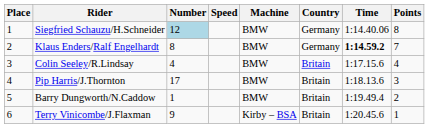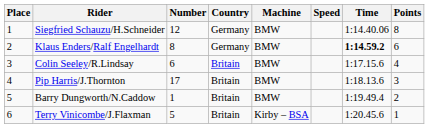 <table class="wikitable" style="font-size: 95%;">
 <tr>
 <th>Place</th>
 <th>Rider</th>
 <th>Number</th>
+<th>Country</th>
+<th>Machine</th>
 <th>Speed</th>
-<th>Machine</th>
-<th>Country</th>
 <th>Time</th>
 <th>Points</th>
 </tr>
 <tr>
 <td>1</td>
 <td> <a href='#'>Siegfried Schauzu</a>/H.Schneider</td>
-<td style="background: lightblue;">12</td>
+<td>12</td>
+<td>Germany</td>
+<td>BMW</td>
 <td></td>
-<td>BMW</td>
-<td>Germany</td>
 <td>1:14.40.06</td>
 <td>8</td>
 </tr>
 <tr>
 <td>2</td>
 <td> <a href='#'>Klaus Enders</a>/<a href='#'>Ralf Engelhardt</a></td>
 <td>8</td>
+<td>Germany</td>
+<td>BMW</td>
 <td></td>
-<td>BMW</td>
-<td>Germany</td>
 <td><strong>1:14.59.2</strong></td>
-<td>7</td>
+<td>6</td>
 </tr>
 <tr>
 <td>3</td>
 <td> <a href='#'>Colin Seeley</a>/R.Lindsay</td>
-<td>4</td>
+<td>6</td>
+<td><a href='#'>Britain</a></td>
+<td>BMW</td>
 <td></td>
-<td>BMW</td>
-<td><a href='#'>Britain</a></td>
 <td>1:17.15.6</td>
 <td>4</td>
 </tr>
 <tr>
 <td>4</td>
 <td> <a href='#'>Pip Harris</a>/J.Thornton</td>
 <td>17</td>
+<td>Britain</td>
+<td>BMW</td>
 <td></td>
-<td>BMW</td>
-<td>Britain</td>
 <td>1:18.13.6</td>
 <td>3</td>
 </tr>
 <tr>
 <td>5</td>
 <td> Barry Dungworth/N.Caddow</td>
 <td>1</td>
+<td>Britain</td>
+<td>BMW</td>
 <td></td>
-<td>BMW</td>
-<td>Britain</td>
 <td>1:19.49.4</td>
 <td>2</td>
 </tr>
 <tr>
 <td>6</td>
 <td> <a href='#'>Terry Vinicombe</a>/J.Flaxman</td>
-<td>9</td>
+<td>5</td>
+<td>Britain</td>
+<td>Kirby – <a href='#'>BSA</a></td>
 <td></td>
-<td>Kirby – <a href='#'>BSA</a></td>
-<td>Britain</td>
 <td>1:20.45.6</td>
 <td>1</td>
 </tr>
 </table>
